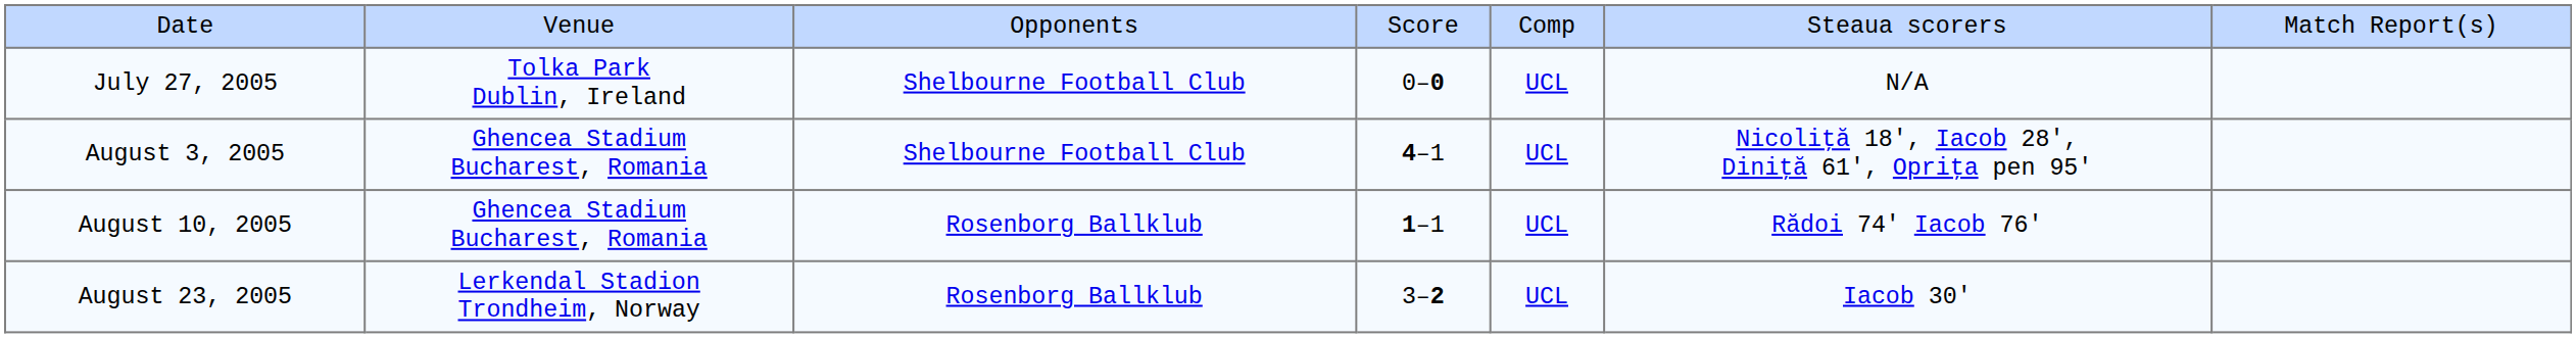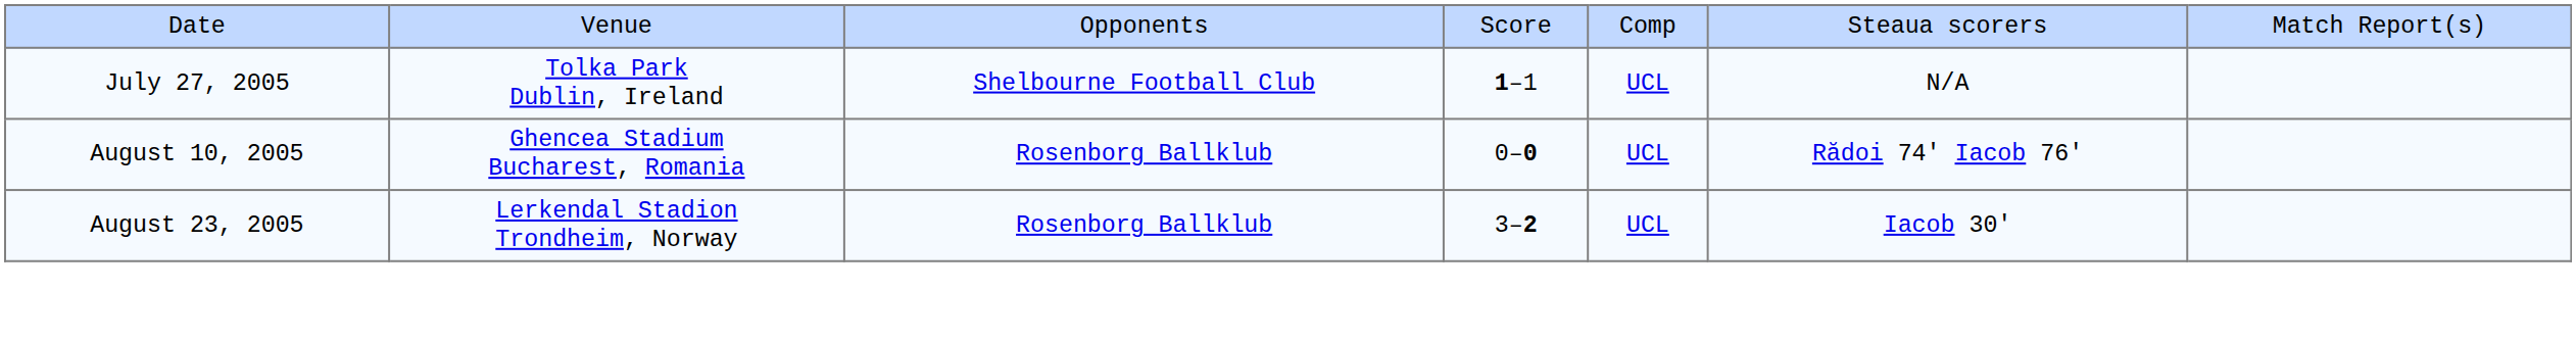 <table border=1 style="border-collapse:collapse; font-size:90%;" cellpadding=3 cellspacing=0 width=100%>
 <tr bgcolor=#C1D8FF align=center>
 <td>Date</td>
 <td>Venue</td>
 <td>Opponents</td>
 <td>Score</td>
 <td>Comp</td>
 <td>Steaua scorers</td>
 <td>Match Report(s)</td>
 </tr>
 <tr align=center bgcolor=#F5FAFF>
 <td>July 27, 2005</td>
 <td><a href='#'>Tolka Park</a><br><a href='#'>Dublin</a>, Ireland</td>
 <td><a href='#'>Shelbourne Football Club</a></td>
-<td>0–<strong>0</strong></td>
+<td><strong>1</strong>–1</td>
 <td><a href='#'>UCL</a></td>
 <td>N/A</td>
-<td></td>
-</tr>
-<tr align=center bgcolor=#F5FAFF>
-<td>August 3, 2005</td>
-<td><a href='#'>Ghencea Stadium</a><br><a href='#'>Bucharest</a>, <a href='#'>Romania</a></td>
-<td><a href='#'>Shelbourne Football Club</a></td>
-<td><strong>4</strong>–1</td>
-<td><a href='#'>UCL</a></td>
-<td><a href='#'>Nicoliţă</a> 18', <a href='#'>Iacob</a> 28',<br> <a href='#'>Diniţă</a> 61', <a href='#'>Opriţa</a> pen 95'</td>
 <td></td>
 </tr>
 <tr align=center bgcolor=#F5FAFF>
 <td>August 10, 2005</td>
 <td><a href='#'>Ghencea Stadium</a><br><a href='#'>Bucharest</a>, <a href='#'>Romania</a></td>
 <td><a href='#'>Rosenborg Ballklub</a></td>
-<td><strong>1</strong>–1</td>
+<td>0–<strong>0</strong></td>
 <td><a href='#'>UCL</a></td>
 <td><a href='#'>Rădoi</a> 74' <a href='#'>Iacob</a> 76'</td>
 <td></td>
 </tr>
 <tr align=center bgcolor=#F5FAFF>
 <td>August 23, 2005</td>
 <td><a href='#'>Lerkendal Stadion</a><br><a href='#'>Trondheim</a>, Norway</td>
 <td><a href='#'>Rosenborg Ballklub</a></td>
 <td>3–<strong>2</strong></td>
 <td><a href='#'>UCL</a></td>
 <td><a href='#'>Iacob</a> 30'</td>
 <td></td>
 </tr>
 </table>
